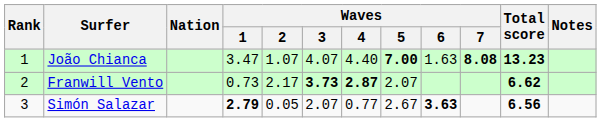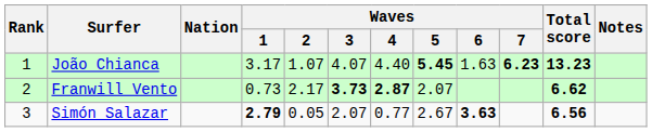 <table class="wikitable sortable" style="text-align:center">
 <tr>
 <th rowspan=2>Rank</th>
 <th rowspan=2>Surfer</th>
 <th rowspan=2>Nation</th>
 <th colspan=7>Waves</th>
 <th rowspan=2>Total<br>score</th>
 <th rowspan=2>Notes</th>
 </tr>
 <tr>
 <th>1</th>
 <th>2</th>
 <th>3</th>
 <th>4</th>
 <th>5</th>
 <th>6</th>
 <th>7</th>
 </tr>
 <tr bgcolor=ccffcc>
 <td>1</td>
 <td align=left><a href='#'>João Chianca</a></td>
 <td align=left></td>
-<td>3.47</td>
+<td>3.17</td>
 <td>1.07</td>
 <td>4.07</td>
 <td>4.40</td>
-<td><strong>7.00</strong></td>
+<td><strong>5.45</strong></td>
 <td>1.63</td>
-<td><strong>8.08</strong></td>
+<td><strong>6.23</strong></td>
 <td><strong>13.23</strong></td>
 <td></td>
 </tr>
 <tr bgcolor=ccffcc>
 <td>2</td>
 <td align=left><a href='#'>Franwill Vento</a></td>
 <td align=left></td>
 <td>0.73</td>
 <td>2.17</td>
 <td><strong>3.73</strong></td>
 <td><strong>2.87</strong></td>
 <td>2.07</td>
 <td></td>
 <td></td>
 <td><strong>6.62</strong></td>
 <td></td>
 </tr>
 <tr>
 <td>3</td>
 <td align=left><a href='#'>Simón Salazar</a></td>
 <td align=left></td>
 <td><strong>2.79</strong></td>
 <td>0.05</td>
 <td>2.07</td>
 <td>0.77</td>
 <td>2.67</td>
 <td><strong>3.63</strong></td>
 <td></td>
 <td><strong>6.56</strong></td>
 <td></td>
 </tr>
 </table>
